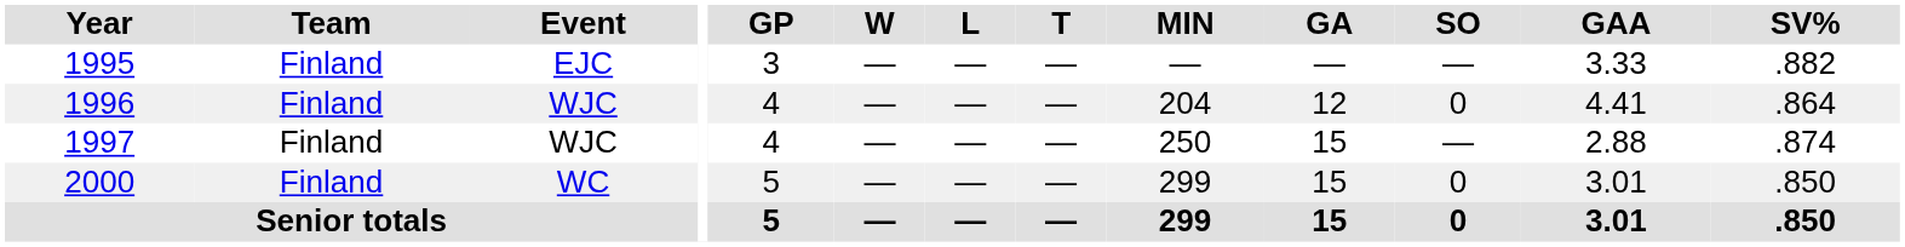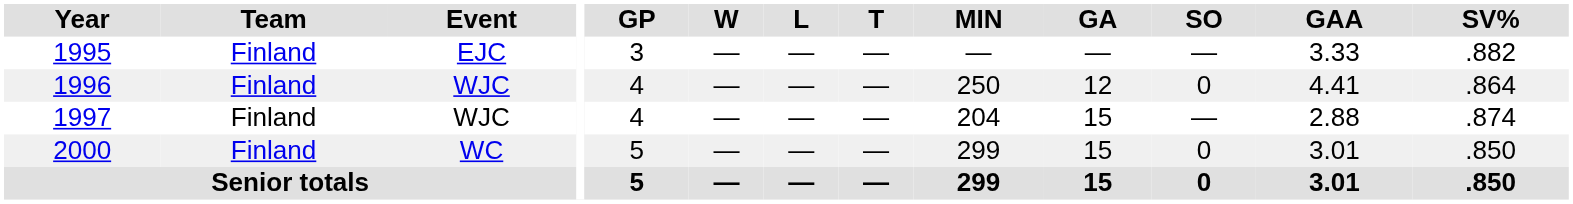 <table border="0" cellpadding="1" cellspacing="0" ID="Table3" style="text-align:center; width:60em">
 <tr ALIGN="center" bgcolor="#e0e0e0">
 <th>Year</th>
 <th>Team</th>
 <th>Event</th>
 <th rowspan="99" bgcolor="#ffffff"></th>
 <th>GP</th>
 <th>W</th>
 <th>L</th>
 <th>T</th>
 <th>MIN</th>
 <th>GA</th>
 <th>SO</th>
 <th>GAA</th>
 <th>SV%</th>
 </tr>
 <tr>
 <td><a href='#'>1995</a></td>
 <td><a href='#'>Finland</a></td>
 <td><a href='#'>EJC</a></td>
 <td>3</td>
 <td>—</td>
 <td>—</td>
 <td>—</td>
 <td>—</td>
 <td>—</td>
 <td>—</td>
 <td>3.33</td>
 <td>.882</td>
 </tr>
 <tr bgcolor="#f0f0f0">
 <td><a href='#'>1996</a></td>
 <td><a href='#'>Finland</a></td>
 <td><a href='#'>WJC</a></td>
 <td>4</td>
 <td>—</td>
 <td>—</td>
 <td>—</td>
-<td>204</td>
+<td>250</td>
 <td>12</td>
 <td>0</td>
 <td>4.41</td>
 <td>.864</td>
 </tr>
 <tr>
 <td><a href='#'>1997</a></td>
 <td>Finland</td>
 <td>WJC</td>
 <td>4</td>
 <td>—</td>
 <td>—</td>
 <td>—</td>
-<td>250</td>
+<td>204</td>
 <td>15</td>
 <td>—</td>
 <td>2.88</td>
 <td>.874</td>
 </tr>
 <tr bgcolor="#f0f0f0">
 <td><a href='#'>2000</a></td>
 <td><a href='#'>Finland</a></td>
 <td><a href='#'>WC</a></td>
 <td>5</td>
 <td>—</td>
 <td>—</td>
 <td>—</td>
 <td>299</td>
 <td>15</td>
 <td>0</td>
 <td>3.01</td>
 <td>.850</td>
 </tr>
 <tr bgcolor="#e0e0e0">
 <th colspan=3>Senior totals</th>
 <th>5</th>
 <th>—</th>
 <th>—</th>
 <th>—</th>
 <th>299</th>
 <th>15</th>
 <th>0</th>
 <th>3.01</th>
 <th>.850</th>
 </tr>
 </table>
